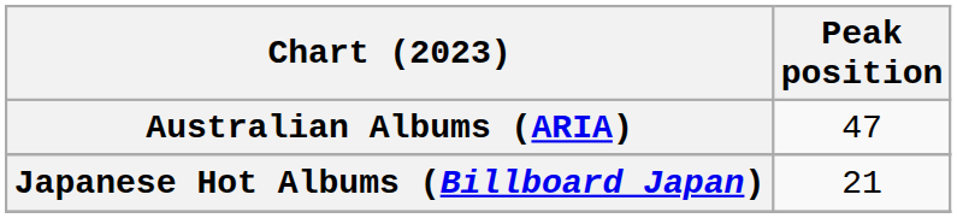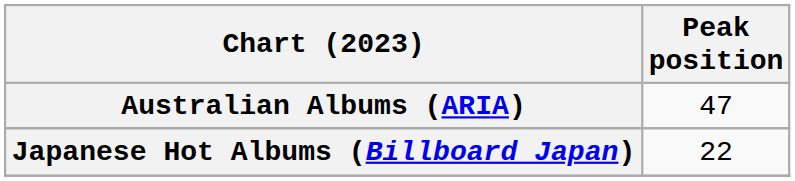 <table class="wikitable sortable plainrowheaders" style="text-align:center">
 <tr>
 <th scope="col">Chart (2023)</th>
 <th scope="col">Peak<br>position</th>
 </tr>
 <tr>
 <th scope="row">Australian Albums (<a href='#'>ARIA</a>)</th>
 <td>47</td>
 </tr>
 <tr>
 </tr>
 <tr>
 </tr>
 <tr>
 </tr>
 <tr>
 </tr>
 <tr>
 </tr>
 <tr>
 </tr>
 <tr>
 </tr>
 <tr>
 <th scope="row">Japanese Hot Albums (<em><a href='#'>Billboard Japan</a></em>)</th>
-<td>21</td>
+<td>22</td>
 </tr>
 <tr>
 </tr>
 <tr>
 </tr>
 <tr>
 </tr>
 <tr>
 </tr>
 <tr>
 </tr>
 <tr>
 </tr>
 <tr>
 </tr>
 <tr>
 </tr>
 <tr>
 </tr>
 </table>
